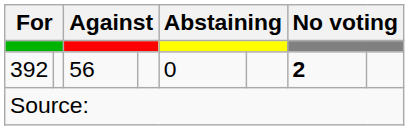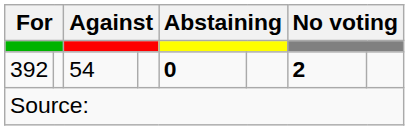 <table class=wikitable style=text-align:right->
 <tr>
 <th colspan=2>For</th>
 <th colspan=2>Against</th>
 <th colspan=2>Abstaining</th>
 <th colspan=2>No voting</th>
 </tr>
 <tr>
 <th colspan=2 style="background-color: #00b300"></th>
 <th colspan=2 style="background-color: #ff0000"></th>
 <th colspan=2 style="background-color: #ffff00"></th>
 <th colspan=2 style="background-color: #808080"></th>
 </tr>
 <tr>
 <td>392</td>
 <td></td>
-<td>56</td>
+<td>54</td>
 <td></td>
-<td>0</td>
+<td><strong>0</strong></td>
 <td></td>
 <td><strong>2</strong></td>
 <td></td>
 </tr>
 <tr>
 <td style="text-align:left;" colspan=8>Source:</td>
 </tr>
 </table>
